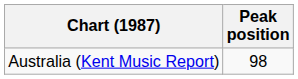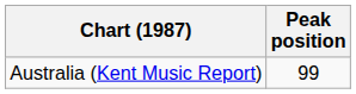 <table class="wikitable">
 <tr>
 <th>Chart (1987)</th>
 <th>Peak<br> position</th>
 </tr>
 <tr>
 <td>Australia (<a href='#'>Kent Music Report</a>)</td>
-<td align="center">98</td>
+<td align="center">99</td>
 </tr>
 </table>
